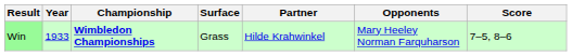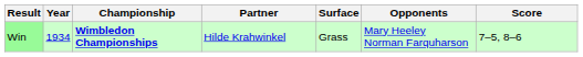 <table class='sortable wikitable'>
 <tr>
 <th>Result</th>
 <th>Year</th>
 <th style="width:180px">Championship</th>
+<th style="width:160px">Partner</th>
 <th style="width:50px">Surface</th>
-<th style="width:160px">Partner</th>
 <th style="width:160px">Opponents</th>
 <th style="width:140px" class="unsortable">Score</th>
 </tr>
 <tr style="background:#ccffcc">
 <td style="background:#98FB98">Win</td>
-<td><a href='#'>1933</a></td>
+<td><a href='#'>1934</a></td>
 <td><strong><a href='#'>Wimbledon Championships</a></strong></td>
+<td> <a href='#'>Hilde Krahwinkel</a></td>
 <td>Grass</td>
-<td> <a href='#'>Hilde Krahwinkel</a></td>
 <td> <a href='#'>Mary Heeley</a><br> <a href='#'>Norman Farquharson</a></td>
 <td>7–5, 8–6</td>
 </tr>
 </table>
